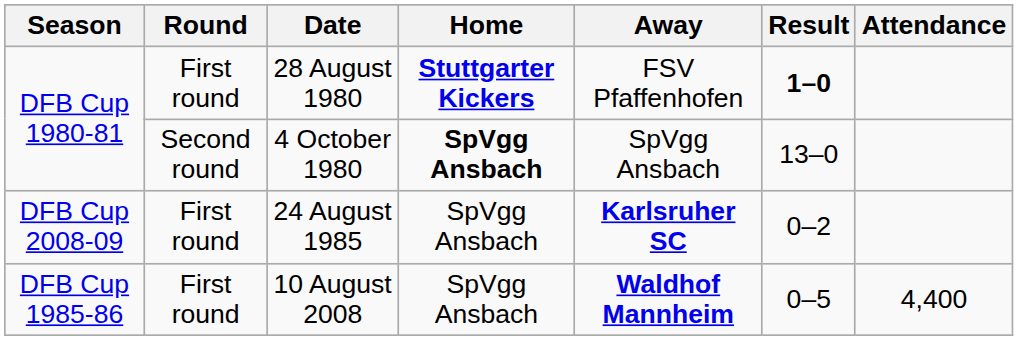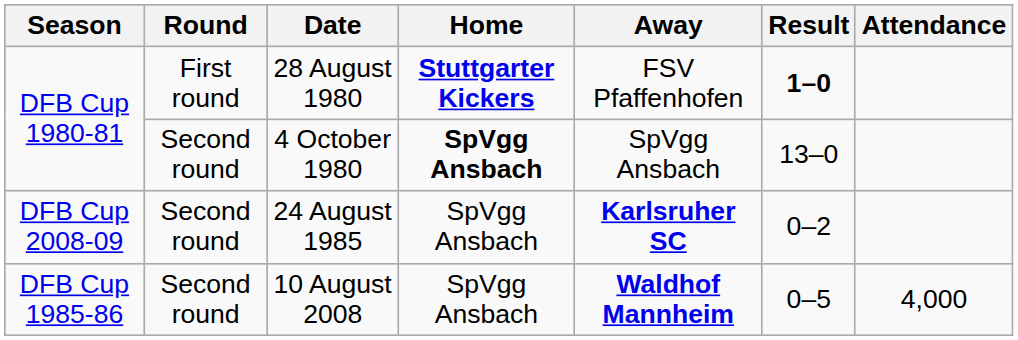 <table class="wikitable">
 <tr>
 <th>Season</th>
 <th>Round</th>
 <th>Date</th>
 <th>Home</th>
 <th>Away</th>
 <th>Result</th>
 <th>Attendance</th>
 </tr>
 <tr align="center">
 <td rowspan=2><a href='#'>DFB Cup 1980-81</a></td>
 <td>First round</td>
 <td>28 August 1980</td>
 <td><strong><a href='#'>Stuttgarter Kickers</a></strong></td>
 <td>FSV Pfaffenhofen</td>
 <td><strong>1–0</strong></td>
 <td></td>
 </tr>
 <tr align="center">
 <td>Second round</td>
 <td>4 October 1980</td>
 <td><strong>SpVgg Ansbach</strong></td>
 <td>SpVgg Ansbach</td>
 <td>13–0</td>
 <td></td>
 </tr>
 <tr align="center">
 <td><a href='#'>DFB Cup 2008-09</a></td>
-<td>First round</td>
+<td>Second round</td>
 <td>24 August 1985</td>
 <td>SpVgg Ansbach</td>
 <td><strong><a href='#'>Karlsruher SC</a></strong></td>
 <td>0–2</td>
 <td></td>
 </tr>
 <tr align="center">
 <td><a href='#'>DFB Cup 1985-86</a></td>
-<td>First round</td>
+<td>Second round</td>
 <td>10 August 2008</td>
 <td>SpVgg Ansbach</td>
 <td><strong><a href='#'>Waldhof Mannheim</a></strong></td>
 <td>0–5</td>
-<td>4,400</td>
+<td>4,000</td>
 </tr>
 </table>
